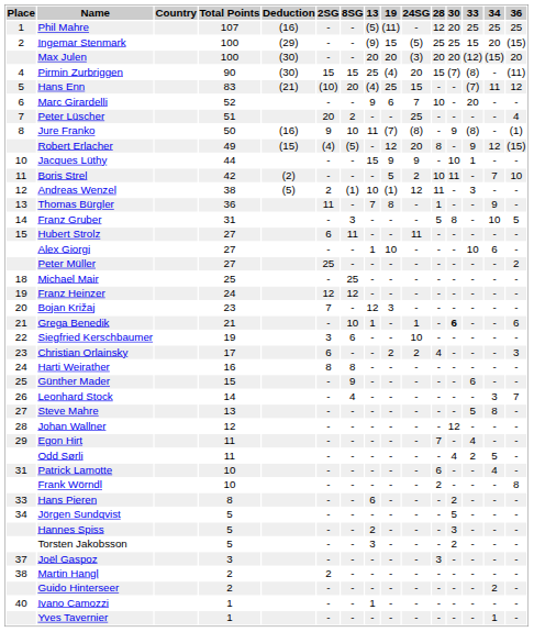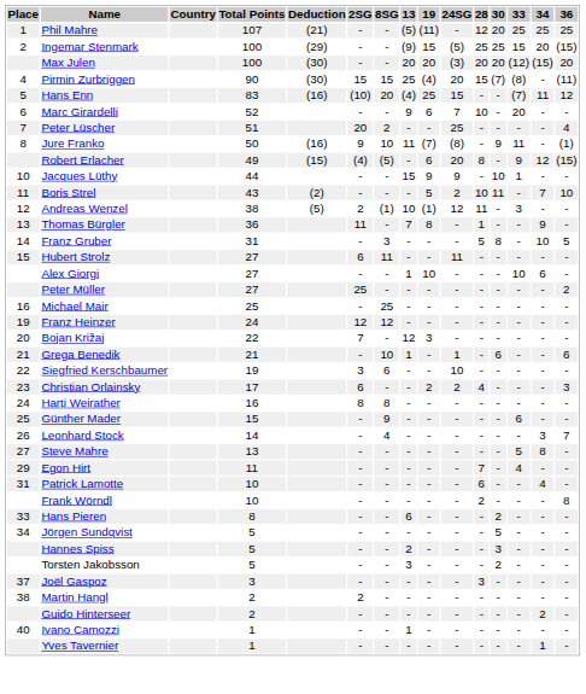 <table border="0" style="border: 1px solid #999; background-color:#FFFFFF; text-align:center">
 <tr align="center" bgcolor="#CCCCCC">
 <th>Place</th>
 <th>Name</th>
 <th>Country</th>
 <th>Total Points</th>
 <th>Deduction</th>
 <th>2SG</th>
 <th>8SG</th>
 <th>13</th>
 <th>19</th>
 <th>24SG</th>
 <th>28</th>
 <th>30</th>
 <th>33</th>
 <th>34</th>
 <th>36</th>
 </tr>
 <tr bgcolor="#EFEFEF">
 <td>1</td>
 <td align="left"><a href='#'>Phil Mahre</a></td>
 <td align="left"></td>
 <td>107</td>
-<td>(16)</td>
+<td>(21)</td>
 <td>-</td>
 <td>-</td>
 <td>(5)</td>
 <td>(11)</td>
 <td>-</td>
 <td>12</td>
 <td>20</td>
 <td>25</td>
 <td>25</td>
 <td>25</td>
 </tr>
 <tr>
 <td>2</td>
 <td align="left"><a href='#'>Ingemar Stenmark</a></td>
 <td align="left"></td>
 <td>100</td>
 <td>(29)</td>
 <td>-</td>
 <td>-</td>
 <td>(9)</td>
 <td>15</td>
 <td>(5)</td>
 <td>25</td>
 <td>25</td>
 <td>15</td>
 <td>20</td>
 <td>(15)</td>
 </tr>
 <tr bgcolor="#EFEFEF">
 <td></td>
 <td align="left"><a href='#'>Max Julen</a></td>
 <td align="left"></td>
 <td>100</td>
 <td>(30)</td>
 <td>-</td>
 <td>-</td>
 <td>20</td>
 <td>20</td>
 <td>(3)</td>
 <td>20</td>
 <td>20</td>
 <td>(12)</td>
 <td>(15)</td>
 <td>20</td>
 </tr>
 <tr>
 <td>4</td>
 <td align="left"><a href='#'>Pirmin Zurbriggen</a></td>
 <td align="left"></td>
 <td>90</td>
 <td>(30)</td>
 <td>15</td>
 <td>15</td>
 <td>25</td>
 <td>(4)</td>
 <td>20</td>
 <td>15</td>
 <td>(7)</td>
 <td>(8)</td>
 <td>-</td>
 <td>(11)</td>
 </tr>
 <tr bgcolor="#EFEFEF">
 <td>5</td>
 <td align="left"><a href='#'>Hans Enn</a></td>
 <td align="left"></td>
 <td>83</td>
-<td>(21)</td>
+<td>(16)</td>
 <td>(10)</td>
 <td>20</td>
 <td>(4)</td>
 <td>25</td>
 <td>15</td>
 <td>-</td>
 <td>-</td>
 <td>(7)</td>
 <td>11</td>
 <td>12</td>
 </tr>
 <tr>
 <td>6</td>
 <td align="left"><a href='#'>Marc Girardelli</a></td>
 <td align="left"></td>
 <td>52</td>
 <td></td>
 <td>-</td>
 <td>-</td>
 <td>9</td>
 <td>6</td>
 <td>7</td>
 <td>10</td>
 <td>-</td>
 <td>20</td>
 <td>-</td>
 <td>-</td>
 </tr>
 <tr bgcolor="#EFEFEF">
 <td>7</td>
 <td align="left"><a href='#'>Peter Lüscher</a></td>
 <td align="left"></td>
 <td>51</td>
 <td></td>
 <td>20</td>
 <td>2</td>
 <td>-</td>
 <td>-</td>
 <td>25</td>
 <td>-</td>
 <td>-</td>
 <td>-</td>
 <td>-</td>
 <td>4</td>
 </tr>
 <tr>
 <td>8</td>
 <td align="left"><a href='#'>Jure Franko</a></td>
 <td align="left"></td>
 <td>50</td>
 <td>(16)</td>
 <td>9</td>
 <td>10</td>
 <td>11</td>
 <td>(7)</td>
 <td>(8)</td>
 <td>-</td>
 <td>9</td>
-<td>(8)</td>
+<td>11</td>
 <td>-</td>
 <td>(1)</td>
 </tr>
 <tr bgcolor="#EFEFEF">
 <td></td>
 <td align="left"><a href='#'>Robert Erlacher</a></td>
 <td align="left"></td>
 <td>49</td>
 <td>(15)</td>
 <td>(4)</td>
 <td>(5)</td>
 <td>-</td>
-<td>12</td>
+<td>6</td>
 <td>20</td>
 <td>8</td>
 <td>-</td>
 <td>9</td>
 <td>12</td>
 <td>(15)</td>
 </tr>
 <tr>
 <td>10</td>
 <td align="left"><a href='#'>Jacques Lüthy</a></td>
 <td align="left"></td>
 <td>44</td>
 <td></td>
 <td>-</td>
 <td>-</td>
 <td>15</td>
 <td>9</td>
 <td>9</td>
 <td>-</td>
 <td>10</td>
 <td>1</td>
 <td>-</td>
 <td>-</td>
 </tr>
 <tr bgcolor="#EFEFEF">
 <td>11</td>
 <td align="left"><a href='#'>Boris Strel</a></td>
 <td align="left"></td>
-<td>42</td>
+<td>43</td>
 <td>(2)</td>
 <td>-</td>
 <td>-</td>
 <td>-</td>
 <td>5</td>
 <td>2</td>
 <td>10</td>
 <td>11</td>
 <td>-</td>
 <td>7</td>
 <td>10</td>
 </tr>
 <tr>
 <td>12</td>
 <td align="left"><a href='#'>Andreas Wenzel</a></td>
 <td align="left"></td>
 <td>38</td>
 <td>(5)</td>
 <td>2</td>
 <td>(1)</td>
 <td>10</td>
 <td>(1)</td>
 <td>12</td>
 <td>11</td>
 <td>-</td>
 <td>3</td>
 <td>-</td>
 <td>-</td>
 </tr>
 <tr bgcolor="#EFEFEF">
 <td>13</td>
 <td align="left"><a href='#'>Thomas Bürgler</a></td>
 <td align="left"></td>
 <td>36</td>
 <td></td>
 <td>11</td>
 <td>-</td>
 <td>7</td>
 <td>8</td>
 <td>-</td>
 <td>1</td>
 <td>-</td>
 <td>-</td>
 <td>9</td>
 <td>-</td>
 </tr>
 <tr>
 <td>14</td>
 <td align="left"><a href='#'>Franz Gruber</a></td>
 <td align="left"></td>
 <td>31</td>
 <td></td>
 <td>-</td>
 <td>3</td>
 <td>-</td>
 <td>-</td>
 <td>-</td>
 <td>5</td>
 <td>8</td>
 <td>-</td>
 <td>10</td>
 <td>5</td>
 </tr>
 <tr bgcolor="#EFEFEF">
 <td>15</td>
 <td align="left"><a href='#'>Hubert Strolz</a></td>
 <td align="left"></td>
 <td>27</td>
 <td></td>
 <td>6</td>
 <td>11</td>
 <td>-</td>
 <td>-</td>
 <td>11</td>
 <td>-</td>
 <td>-</td>
 <td>-</td>
 <td>-</td>
 <td>-</td>
 </tr>
 <tr>
 <td></td>
 <td align="left"><a href='#'>Alex Giorgi</a></td>
 <td align="left"></td>
 <td>27</td>
 <td></td>
 <td>-</td>
 <td>-</td>
 <td>1</td>
 <td>10</td>
 <td>-</td>
 <td>-</td>
 <td>-</td>
 <td>10</td>
 <td>6</td>
 <td>-</td>
 </tr>
 <tr bgcolor="#EFEFEF">
 <td></td>
 <td align="left"><a href='#'>Peter Müller</a></td>
 <td align="left"></td>
 <td>27</td>
 <td></td>
 <td>25</td>
 <td>-</td>
 <td>-</td>
 <td>-</td>
 <td>-</td>
 <td>-</td>
 <td>-</td>
 <td>-</td>
 <td>-</td>
 <td>2</td>
 </tr>
 <tr>
-<td>18</td>
+<td>16</td>
 <td align="left"><a href='#'>Michael Mair</a></td>
 <td align="left"></td>
 <td>25</td>
 <td></td>
 <td>-</td>
 <td>25</td>
 <td>-</td>
 <td>-</td>
 <td>-</td>
 <td>-</td>
 <td>-</td>
 <td>-</td>
 <td>-</td>
 <td>-</td>
 </tr>
 <tr bgcolor="#EFEFEF">
 <td>19</td>
 <td align="left"><a href='#'>Franz Heinzer</a></td>
 <td align="left"></td>
 <td>24</td>
 <td></td>
 <td>12</td>
 <td>12</td>
 <td>-</td>
 <td>-</td>
 <td>-</td>
 <td>-</td>
 <td>-</td>
 <td>-</td>
 <td>-</td>
 <td>-</td>
 </tr>
 <tr>
 <td>20</td>
 <td align="left"><a href='#'>Bojan Križaj</a></td>
 <td align="left"></td>
-<td>23</td>
+<td>22</td>
 <td></td>
 <td>7</td>
 <td>-</td>
 <td>12</td>
 <td>3</td>
 <td>-</td>
 <td>-</td>
 <td>-</td>
 <td>-</td>
 <td>-</td>
 <td>-</td>
 </tr>
 <tr bgcolor="#EFEFEF">
 <td>21</td>
 <td align="left"><a href='#'>Grega Benedik</a></td>
 <td align="left"></td>
 <td>21</td>
 <td></td>
 <td>-</td>
 <td>10</td>
 <td>1</td>
 <td>-</td>
 <td>1</td>
 <td>-</td>
-<td><strong>6</strong></td>
+<td>6</td>
 <td>-</td>
 <td>-</td>
 <td>6</td>
 </tr>
 <tr>
 <td>22</td>
 <td align="left"><a href='#'>Siegfried Kerschbaumer</a></td>
 <td align="left"></td>
 <td>19</td>
 <td></td>
 <td>3</td>
 <td>6</td>
 <td>-</td>
 <td>-</td>
 <td>10</td>
 <td>-</td>
 <td>-</td>
 <td>-</td>
 <td>-</td>
 <td>-</td>
 </tr>
 <tr bgcolor="#EFEFEF">
 <td>23</td>
 <td align="left"><a href='#'>Christian Orlainsky</a></td>
 <td align="left"></td>
 <td>17</td>
 <td></td>
 <td>6</td>
 <td>-</td>
 <td>-</td>
 <td>2</td>
 <td>2</td>
 <td>4</td>
 <td>-</td>
 <td>-</td>
 <td>-</td>
 <td>3</td>
 </tr>
 <tr>
 <td>24</td>
 <td align="left"><a href='#'>Harti Weirather</a></td>
 <td align="left"></td>
 <td>16</td>
 <td></td>
 <td>8</td>
 <td>8</td>
 <td>-</td>
 <td>-</td>
 <td>-</td>
 <td>-</td>
 <td>-</td>
 <td>-</td>
 <td>-</td>
 <td>-</td>
 </tr>
 <tr bgcolor="#EFEFEF">
 <td>25</td>
 <td align="left"><a href='#'>Günther Mader</a></td>
 <td align="left"></td>
 <td>15</td>
 <td></td>
 <td>-</td>
 <td>9</td>
 <td>-</td>
 <td>-</td>
 <td>-</td>
 <td>-</td>
 <td>-</td>
 <td>6</td>
 <td>-</td>
 <td>-</td>
 </tr>
 <tr>
 <td>26</td>
 <td align="left"><a href='#'>Leonhard Stock</a></td>
 <td align="left"></td>
 <td>14</td>
 <td></td>
 <td>-</td>
 <td>4</td>
 <td>-</td>
 <td>-</td>
 <td>-</td>
 <td>-</td>
 <td>-</td>
 <td>-</td>
 <td>3</td>
 <td>7</td>
 </tr>
 <tr bgcolor="#EFEFEF">
 <td>27</td>
 <td align="left"><a href='#'>Steve Mahre</a></td>
 <td align="left"></td>
 <td>13</td>
 <td></td>
 <td>-</td>
 <td>-</td>
 <td>-</td>
 <td>-</td>
 <td>-</td>
 <td>-</td>
 <td>-</td>
 <td>5</td>
 <td>8</td>
 <td>-</td>
 </tr>
-<tr>
-<td>28</td>
-<td align="left"><a href='#'>Johan Wallner</a></td>
-<td align="left"></td>
-<td>12</td>
-<td></td>
-<td>-</td>
-<td>-</td>
-<td>-</td>
-<td>-</td>
-<td>-</td>
-<td>-</td>
-<td>12</td>
-<td>-</td>
-<td>-</td>
-<td>-</td>
-</tr>
 <tr bgcolor="#EFEFEF">
 <td>29</td>
 <td align="left"><a href='#'>Egon Hirt</a></td>
 <td align="left"></td>
 <td>11</td>
 <td></td>
 <td>-</td>
 <td>-</td>
 <td>-</td>
 <td>-</td>
 <td>-</td>
 <td>7</td>
 <td>-</td>
 <td>4</td>
 <td>-</td>
-<td>-</td>
-</tr>
-<tr>
-<td></td>
-<td align="left"><a href='#'>Odd Sørli</a></td>
-<td align="left"></td>
-<td>11</td>
-<td></td>
-<td>-</td>
-<td>-</td>
-<td>-</td>
-<td>-</td>
-<td>-</td>
-<td>-</td>
-<td>4</td>
-<td>2</td>
-<td>5</td>
 <td>-</td>
 </tr>
 <tr bgcolor="#EFEFEF">
 <td>31</td>
 <td align="left"><a href='#'>Patrick Lamotte</a></td>
 <td align="left"></td>
 <td>10</td>
 <td></td>
 <td>-</td>
 <td>-</td>
 <td>-</td>
 <td>-</td>
 <td>-</td>
 <td>6</td>
 <td>-</td>
 <td>-</td>
 <td>4</td>
 <td>-</td>
 </tr>
 <tr>
 <td></td>
 <td align="left"><a href='#'>Frank Wörndl</a></td>
 <td align="left"></td>
 <td>10</td>
 <td></td>
 <td>-</td>
 <td>-</td>
 <td>-</td>
 <td>-</td>
 <td>-</td>
 <td>2</td>
 <td>-</td>
 <td>-</td>
 <td>-</td>
 <td>8</td>
 </tr>
 <tr bgcolor="#EFEFEF">
 <td>33</td>
 <td align="left"><a href='#'>Hans Pieren</a></td>
 <td align="left"></td>
 <td>8</td>
 <td></td>
 <td>-</td>
 <td>-</td>
 <td>6</td>
 <td>-</td>
 <td>-</td>
 <td>-</td>
 <td>2</td>
 <td>-</td>
 <td>-</td>
 <td>-</td>
 </tr>
 <tr>
 <td>34</td>
 <td align="left"><a href='#'>Jörgen Sundqvist</a></td>
 <td align="left"></td>
 <td>5</td>
 <td></td>
 <td>-</td>
 <td>-</td>
 <td>-</td>
 <td>-</td>
 <td>-</td>
 <td>-</td>
 <td>5</td>
 <td>-</td>
 <td>-</td>
 <td>-</td>
 </tr>
 <tr bgcolor="#EFEFEF">
 <td></td>
 <td align="left"><a href='#'>Hannes Spiss</a></td>
 <td align="left"></td>
 <td>5</td>
 <td></td>
 <td>-</td>
 <td>-</td>
 <td>2</td>
 <td>-</td>
 <td>-</td>
 <td>-</td>
 <td>3</td>
 <td>-</td>
 <td>-</td>
 <td>-</td>
 </tr>
 <tr>
 <td></td>
 <td align="left">Torsten Jakobsson</td>
 <td align="left"></td>
 <td>5</td>
 <td></td>
 <td>-</td>
 <td>-</td>
 <td>3</td>
 <td>-</td>
 <td>-</td>
 <td>-</td>
 <td>2</td>
 <td>-</td>
 <td>-</td>
 <td>-</td>
 </tr>
 <tr bgcolor="#EFEFEF">
 <td>37</td>
 <td align="left"><a href='#'>Joël Gaspoz</a></td>
 <td align="left"></td>
 <td>3</td>
 <td></td>
 <td>-</td>
 <td>-</td>
 <td>-</td>
 <td>-</td>
 <td>-</td>
 <td>3</td>
 <td>-</td>
 <td>-</td>
 <td>-</td>
 <td>-</td>
 </tr>
 <tr>
 <td>38</td>
 <td align="left"><a href='#'>Martin Hangl</a></td>
 <td align="left"></td>
 <td>2</td>
 <td></td>
 <td>2</td>
 <td>-</td>
 <td>-</td>
 <td>-</td>
 <td>-</td>
 <td>-</td>
 <td>-</td>
 <td>-</td>
 <td>-</td>
 <td>-</td>
 </tr>
 <tr bgcolor="#EFEFEF">
 <td></td>
 <td align="left"><a href='#'>Guido Hinterseer</a></td>
 <td align="left"></td>
 <td>2</td>
 <td></td>
 <td>-</td>
 <td>-</td>
 <td>-</td>
 <td>-</td>
 <td>-</td>
 <td>-</td>
 <td>-</td>
 <td>-</td>
 <td>2</td>
 <td>-</td>
 </tr>
 <tr>
 <td>40</td>
 <td align="left"><a href='#'>Ivano Camozzi</a></td>
 <td align="left"></td>
 <td>1</td>
 <td></td>
 <td>-</td>
 <td>-</td>
 <td>1</td>
 <td>-</td>
 <td>-</td>
 <td>-</td>
 <td>-</td>
 <td>-</td>
 <td>-</td>
 <td>-</td>
 </tr>
 <tr bgcolor="#EFEFEF">
 <td></td>
 <td align="left"><a href='#'>Yves Tavernier</a></td>
 <td align="left"></td>
 <td>1</td>
 <td></td>
 <td>-</td>
 <td>-</td>
 <td>-</td>
 <td>-</td>
 <td>-</td>
 <td>-</td>
 <td>-</td>
 <td>-</td>
 <td>1</td>
 <td>-</td>
 </tr>
 </table>
